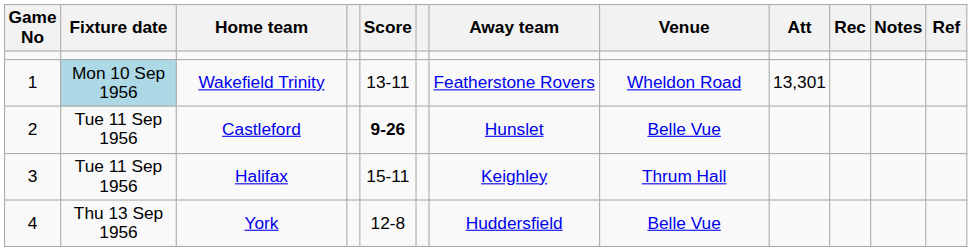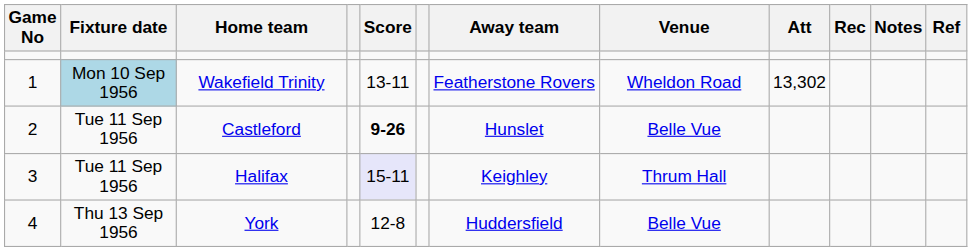 <table class="wikitable" style="text-align:center;">
 <tr>
 <th width=20 abbr="No">Game No</th>
 <th width=100 abbr="Date">Fixture date</th>
 <th width=150 abbr="Home team">Home team</th>
 <th width=5 abbr="space"></th>
 <th width=20 abbr="Score">Score</th>
 <th width=5 abbr="space"></th>
 <th width=150 abbr="Away team">Away team</th>
 <th width=150 abbr="Venue">Venue</th>
 <th width=30 abbr="Att">Att</th>
 <th width=30 abbr="Rec">Rec</th>
 <th width=20 abbr="Notes">Notes</th>
 <th width=30 abbr="Ref">Ref</th>
 </tr>
 <tr>
 <td></td>
 <td></td>
 <td></td>
 <td></td>
 <td></td>
 <td></td>
 <td></td>
 <td></td>
 <td></td>
 <td></td>
 <td></td>
 </tr>
 <tr>
 <td>1</td>
 <td style="background: lightblue;">Mon 10 Sep 1956</td>
 <td><a href='#'>Wakefield Trinity</a></td>
 <td></td>
 <td>13-11</td>
 <td></td>
 <td><a href='#'>Featherstone Rovers</a></td>
 <td><a href='#'>Wheldon Road</a></td>
-<td>13,301</td>
+<td>13,302</td>
 <td></td>
 <td></td>
 <td></td>
 </tr>
 <tr>
 <td>2</td>
 <td>Tue 11 Sep 1956</td>
 <td><a href='#'>Castleford</a></td>
 <td></td>
 <td><strong>9-26</strong></td>
 <td></td>
 <td><a href='#'>Hunslet</a></td>
 <td><a href='#'>Belle Vue</a></td>
 <td></td>
 <td></td>
 <td></td>
 <td></td>
 </tr>
 <tr>
 <td>3</td>
 <td>Tue 11 Sep 1956</td>
 <td><a href='#'>Halifax</a></td>
 <td></td>
-<td>15-11</td>
+<td style="background: lavender;">15-11</td>
 <td></td>
 <td><a href='#'>Keighley</a></td>
 <td><a href='#'>Thrum Hall</a></td>
 <td></td>
 <td></td>
 <td></td>
 <td></td>
 </tr>
 <tr>
 <td>4</td>
 <td>Thu 13 Sep 1956</td>
 <td><a href='#'>York</a></td>
 <td></td>
 <td>12-8</td>
 <td></td>
 <td><a href='#'>Huddersfield</a></td>
 <td><a href='#'>Belle Vue</a></td>
 <td></td>
 <td></td>
 <td></td>
 <td></td>
 </tr>
 </table>
